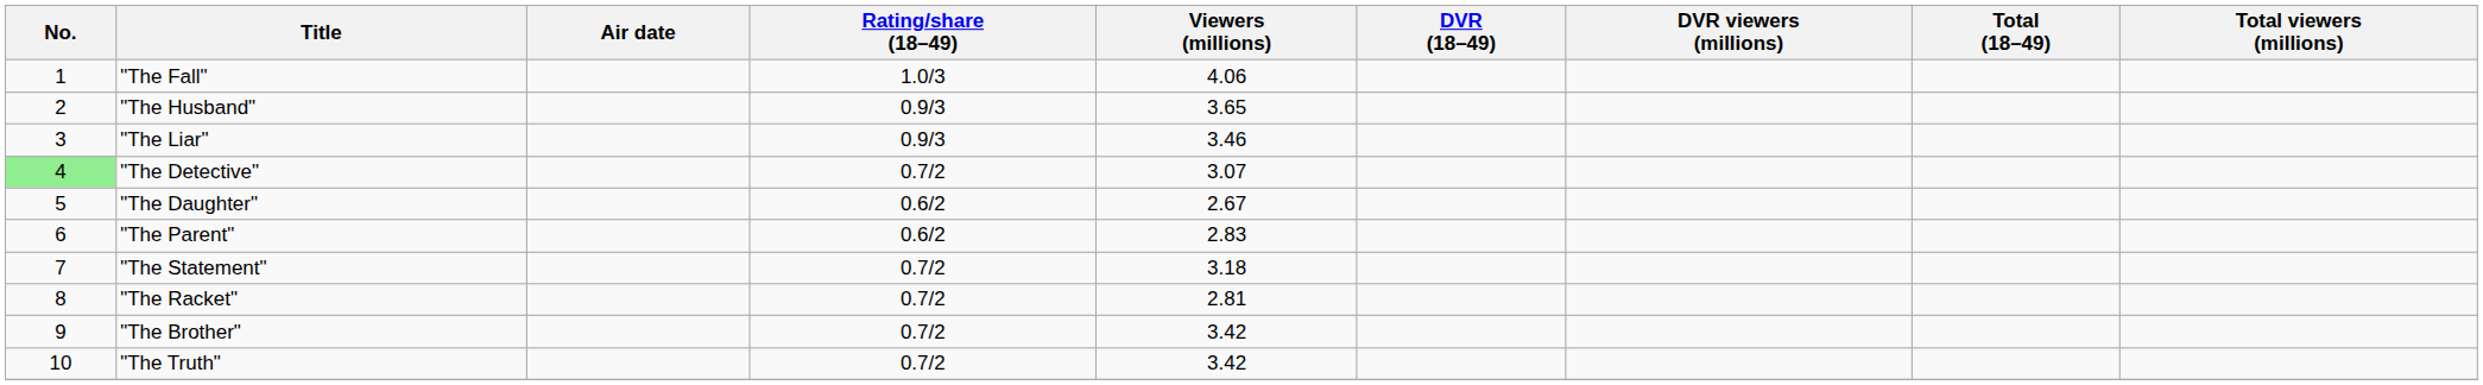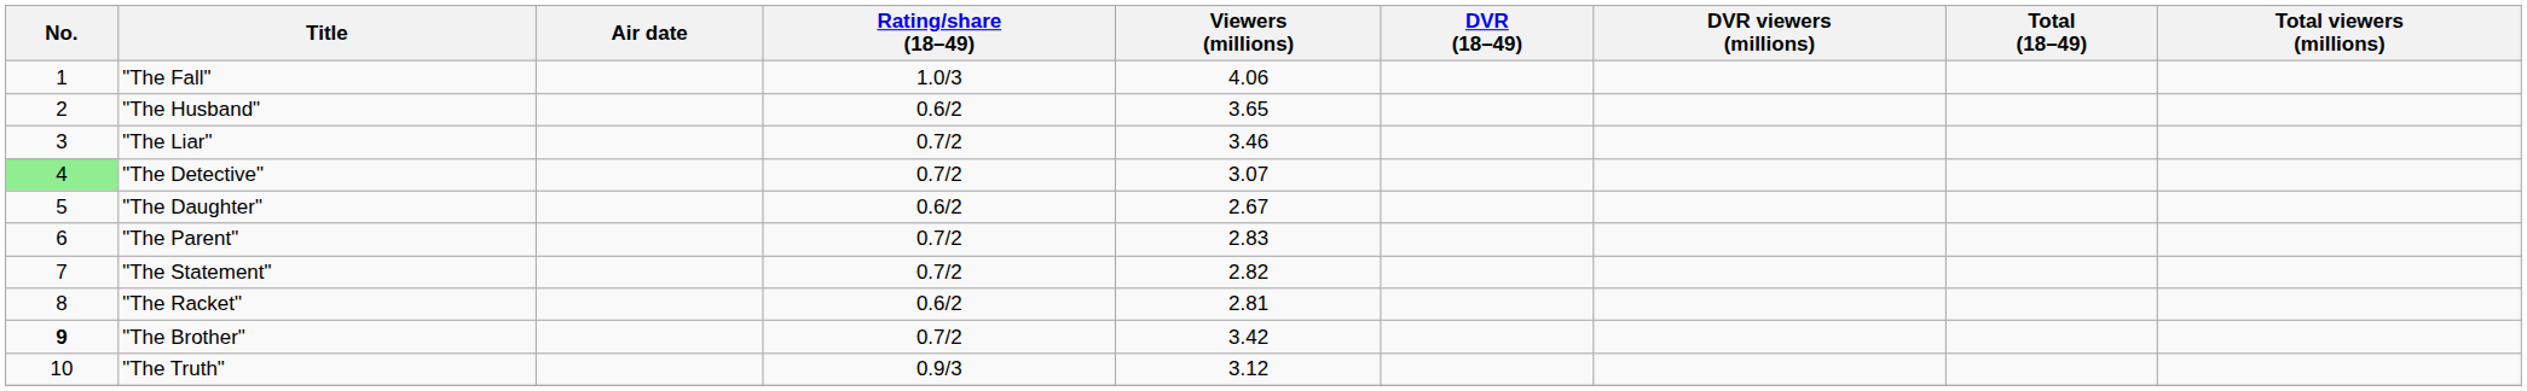 <table class="wikitable sortable" style="text-align:center;width:99%">
 <tr>
 <th>No.</th>
 <th>Title</th>
 <th>Air date</th>
 <th data-sort-type="number"><a href='#'>Rating/share</a><br>(18–49)</th>
 <th data-sort-type="number">Viewers<br>(millions)</th>
 <th data-sort-type="number"><a href='#'>DVR</a><br>(18–49)</th>
 <th data-sort-type="number">DVR viewers<br>(millions)</th>
 <th data-sort-type="number">Total<br>(18–49)</th>
 <th data-sort-type="number">Total viewers<br>(millions)</th>
 </tr>
 <tr>
 <td>1</td>
 <td style="text-align:left;">"The Fall"</td>
 <td style="text-align:left;"></td>
 <td>1.0/3</td>
 <td>4.06</td>
 <td></td>
 <td></td>
 <td></td>
 <td></td>
 </tr>
 <tr>
 <td>2</td>
 <td style="text-align:left;">"The Husband"</td>
 <td style="text-align:left;"></td>
-<td>0.9/3</td>
+<td>0.6/2</td>
 <td>3.65</td>
 <td></td>
 <td></td>
 <td></td>
 <td></td>
 </tr>
 <tr>
 <td>3</td>
 <td style="text-align:left;">"The Liar"</td>
 <td style="text-align:left;"></td>
-<td>0.9/3</td>
+<td>0.7/2</td>
 <td>3.46</td>
 <td></td>
 <td></td>
 <td></td>
 <td></td>
 </tr>
 <tr>
 <td style="background: lightgreen;">4</td>
 <td style="text-align:left;">"The Detective"</td>
 <td style="text-align:left;"></td>
 <td>0.7/2</td>
 <td>3.07</td>
 <td></td>
 <td></td>
 <td></td>
 <td></td>
 </tr>
 <tr>
 <td>5</td>
 <td style="text-align:left;">"The Daughter"</td>
 <td style="text-align:left;"></td>
 <td>0.6/2</td>
 <td>2.67</td>
 <td></td>
 <td></td>
 <td></td>
 <td></td>
 </tr>
 <tr>
 <td>6</td>
 <td style="text-align:left;">"The Parent"</td>
 <td style="text-align:left;"></td>
-<td>0.6/2</td>
+<td>0.7/2</td>
 <td>2.83</td>
 <td></td>
 <td></td>
 <td></td>
 <td></td>
 </tr>
 <tr>
 <td>7</td>
 <td style="text-align:left;">"The Statement"</td>
 <td style="text-align:left;"></td>
 <td>0.7/2</td>
-<td>3.18</td>
+<td>2.82</td>
 <td></td>
 <td></td>
 <td></td>
 <td></td>
 </tr>
 <tr>
 <td>8</td>
 <td style="text-align:left;">"The Racket"</td>
 <td style="text-align:left;"></td>
-<td>0.7/2</td>
+<td>0.6/2</td>
 <td>2.81</td>
 <td></td>
 <td></td>
 <td></td>
 <td></td>
 </tr>
 <tr>
-<td>9</td>
+<td><strong>9</strong></td>
 <td style="text-align:left;">"The Brother"</td>
 <td style="text-align:left;"></td>
 <td>0.7/2</td>
 <td>3.42</td>
 <td></td>
 <td></td>
 <td></td>
 <td></td>
 </tr>
 <tr>
 <td>10</td>
 <td style="text-align:left;">"The Truth"</td>
 <td style="text-align:left;"></td>
-<td>0.7/2</td>
-<td>3.42</td>
+<td>0.9/3</td>
+<td>3.12</td>
 <td></td>
 <td></td>
 <td></td>
 <td></td>
 </tr>
 <tr>
 </tr>
 </table>
